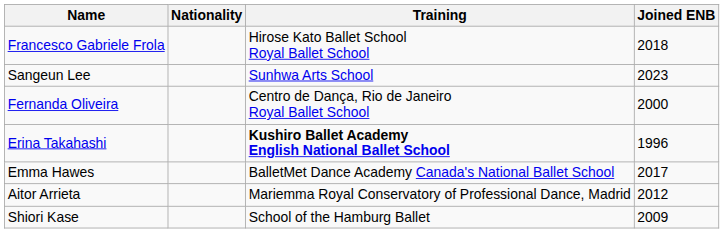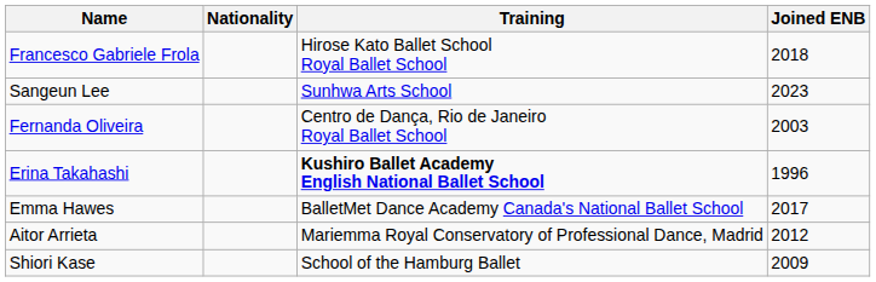 <table class="wikitable">
 <tr>
 <th>Name</th>
 <th>Nationality</th>
 <th>Training</th>
 <th>Joined ENB</th>
 </tr>
 <tr>
 <td><a href='#'>Francesco Gabriele Frola</a></td>
 <td></td>
 <td>Hirose Kato Ballet School <br><a href='#'>Royal Ballet School</a></td>
 <td>2018</td>
 </tr>
 <tr>
 <td>Sangeun Lee</td>
 <td></td>
 <td><a href='#'>Sunhwa Arts School</a></td>
 <td>2023</td>
 </tr>
 <tr>
 <td><a href='#'>Fernanda Oliveira</a></td>
 <td></td>
 <td>Centro de Dança, Rio de Janeiro <br><a href='#'>Royal Ballet School</a></td>
-<td>2000</td>
+<td>2003</td>
 </tr>
 <tr>
 <td><a href='#'>Erina Takahashi</a></td>
 <td></td>
 <td><strong>Kushiro Ballet Academy <br><a href='#'>English National Ballet School</a></strong></td>
 <td>1996</td>
 </tr>
 <tr>
 <td>Emma Hawes</td>
 <td></td>
 <td>BalletMet Dance Academy  <a href='#'>Canada's National Ballet School</a></td>
 <td>2017</td>
 </tr>
 <tr>
 <td>Aitor Arrieta</td>
 <td></td>
 <td>Mariemma Royal Conservatory of Professional Dance, Madrid</td>
 <td>2012</td>
 </tr>
 <tr>
 <td>Shiori Kase</td>
 <td></td>
 <td>School of the Hamburg Ballet</td>
 <td>2009</td>
 </tr>
 </table>
